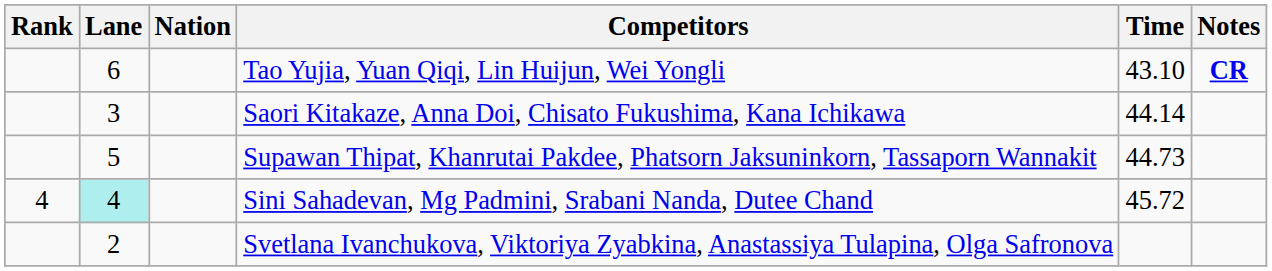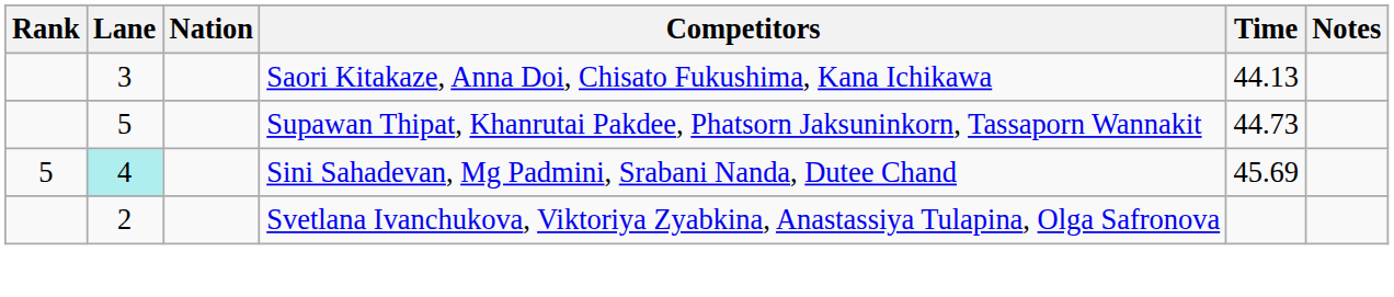 <table class="wikitable sortable" style="text-align:center; font-size:95%">
 <tr>
 <th>Rank</th>
 <th>Lane</th>
 <th>Nation</th>
 <th>Competitors</th>
 <th>Time</th>
 <th>Notes</th>
 </tr>
 <tr>
 <td></td>
-<td>6</td>
-<td align=left></td>
-<td align=left><a href='#'>Tao Yujia</a>, <a href='#'>Yuan Qiqi</a>, <a href='#'>Lin Huijun</a>, <a href='#'>Wei Yongli</a></td>
-<td>43.10</td>
-<td><strong><a href='#'>CR</a></strong></td>
-</tr>
-<tr>
-<td></td>
 <td>3</td>
 <td align=left></td>
 <td align=left><a href='#'>Saori Kitakaze</a>, <a href='#'>Anna Doi</a>, <a href='#'>Chisato Fukushima</a>, <a href='#'>Kana Ichikawa</a></td>
-<td>44.14</td>
+<td>44.13</td>
 <td></td>
 </tr>
 <tr>
 <td></td>
 <td>5</td>
 <td align=left></td>
 <td align=left><a href='#'>Supawan Thipat</a>, <a href='#'>Khanrutai Pakdee</a>, <a href='#'>Phatsorn Jaksuninkorn</a>, <a href='#'>Tassaporn Wannakit</a></td>
 <td>44.73</td>
 <td></td>
 </tr>
 <tr>
-<td>4</td>
+<td>5</td>
 <td style="background: paleturquoise;">4</td>
 <td align=left></td>
 <td align=left><a href='#'>Sini Sahadevan</a>, <a href='#'>Mg Padmini</a>, <a href='#'>Srabani Nanda</a>, <a href='#'>Dutee Chand</a></td>
-<td>45.72</td>
+<td>45.69</td>
 <td></td>
 </tr>
 <tr>
 <td></td>
 <td>2</td>
 <td align=left></td>
 <td align=left><a href='#'>Svetlana Ivanchukova</a>, <a href='#'>Viktoriya Zyabkina</a>, <a href='#'>Anastassiya Tulapina</a>, <a href='#'>Olga Safronova</a></td>
 <td></td>
 <td></td>
 </tr>
 </table>
